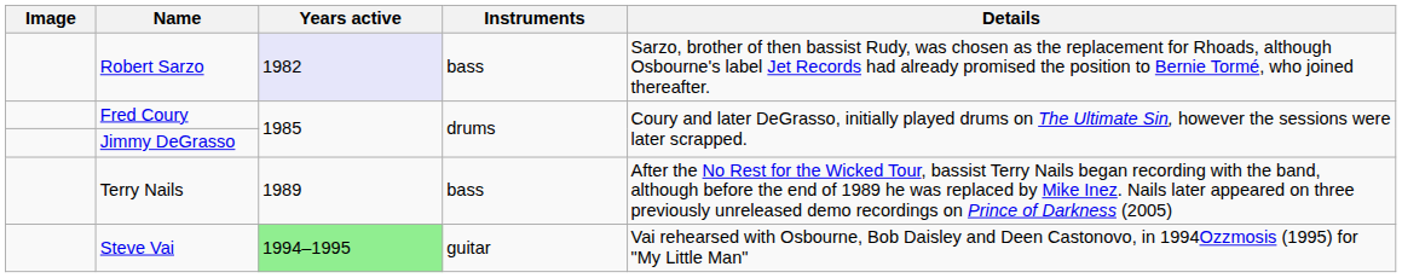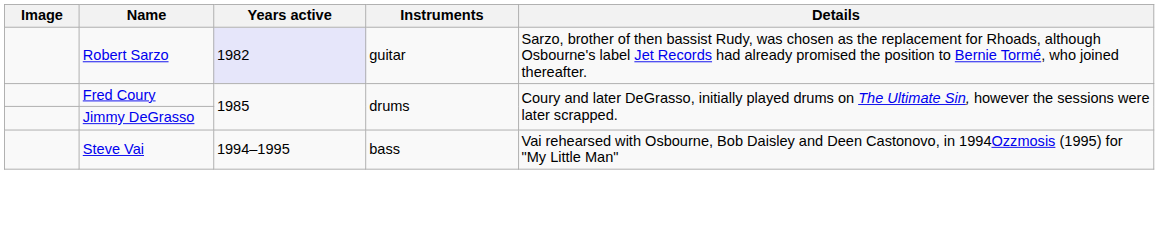 <table class="wikitable" border="1" width="100%">
 <tr>
 <th width="75">Image</th>
 <th width="140">Name</th>
 <th width="160">Years active</th>
 <th width="160">Instruments</th>
 <th>Details</th>
 </tr>
 <tr>
 <td></td>
 <td><a href='#'>Robert Sarzo</a></td>
 <td style="background: lavender;">1982</td>
-<td>bass</td>
+<td>guitar</td>
 <td>Sarzo, brother of then bassist Rudy, was chosen as the replacement for Rhoads, although Osbourne's label <a href='#'>Jet Records</a> had already promised the position to <a href='#'>Bernie Tormé</a>, who joined thereafter.</td>
 </tr>
 <tr>
 <td></td>
 <td><a href='#'>Fred Coury</a></td>
 <td rowspan="2">1985</td>
 <td rowspan="2">drums</td>
 <td rowspan="2">Coury and later DeGrasso, initially played drums on <em><a href='#'>The Ultimate Sin</a>,</em> however the sessions were later scrapped.</td>
 </tr>
 <tr>
 <td></td>
 <td><a href='#'>Jimmy DeGrasso</a></td>
 </tr>
 <tr>
 <td></td>
-<td>Terry Nails</td>
-<td>1989</td>
+<td><a href='#'>Steve Vai</a></td>
+<td>1994–1995</td>
 <td>bass</td>
-<td>After the <a href='#'>No Rest for the Wicked Tour</a>, bassist Terry Nails began recording with the band, although before the end of 1989 he was replaced by <a href='#'>Mike Inez</a>. Nails later appeared on three previously unreleased demo recordings on <em><a href='#'>Prince of Darkness</a></em> (2005)</td>
-</tr>
-<tr>
-<td></td>
-<td><a href='#'>Steve Vai</a></td>
-<td style="background: lightgreen;">1994–1995</td>
-<td>guitar</td>
 <td>Vai rehearsed with Osbourne, Bob Daisley and Deen Castonovo, in 1994<a href='#'>Ozzmosis</a> (1995) for "My Little Man"</td>
 </tr>
 </table>
